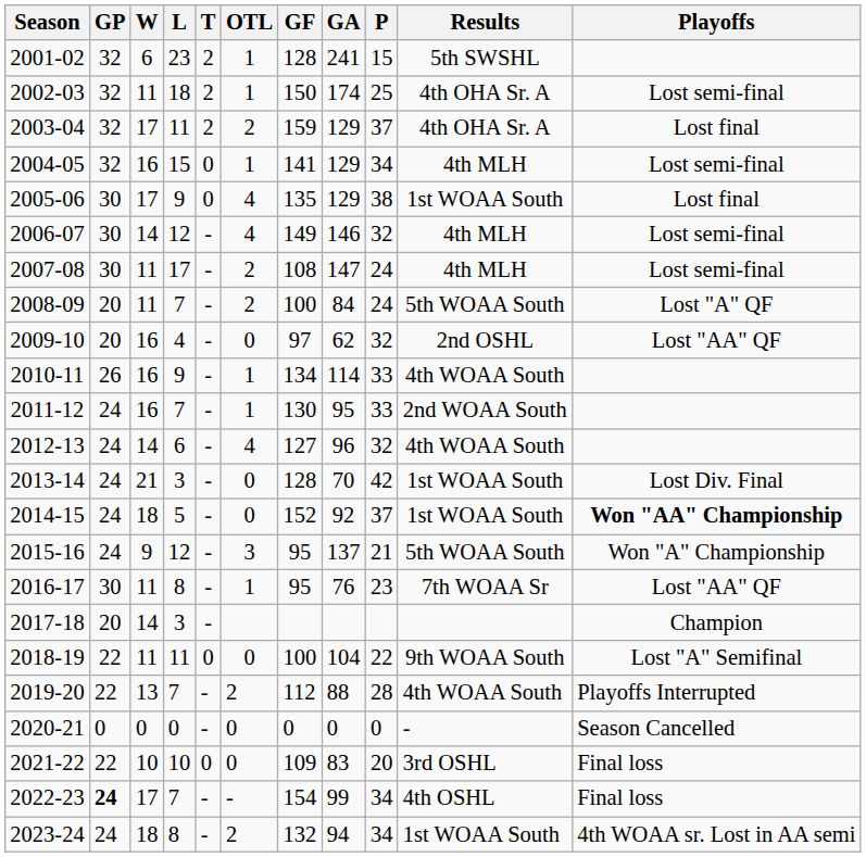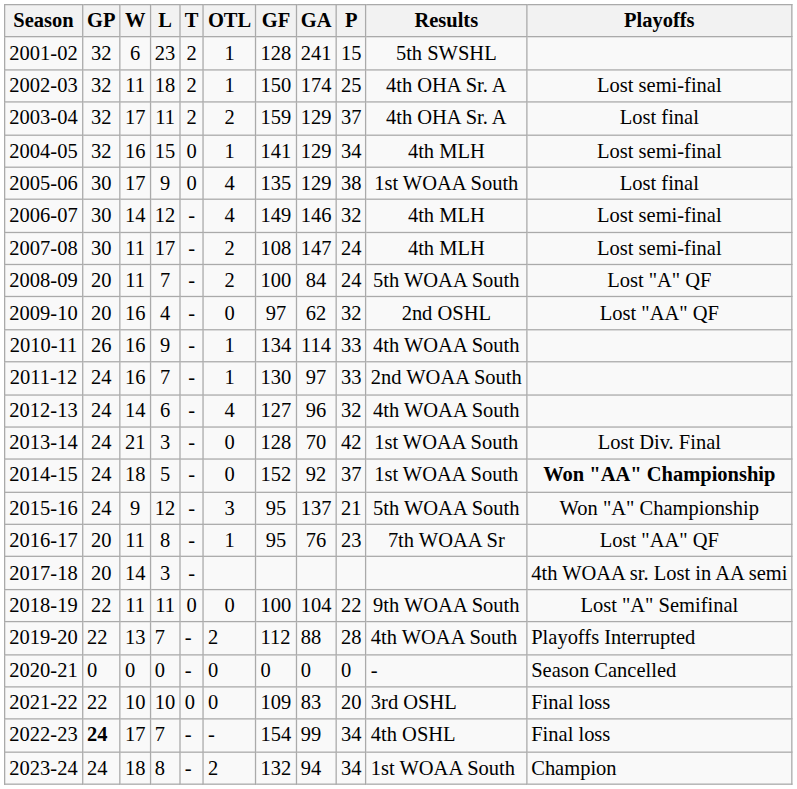 <table class="wikitable">
 <tr>
 <th>Season</th>
 <th>GP</th>
 <th>W</th>
 <th>L</th>
 <th>T</th>
 <th>OTL</th>
 <th>GF</th>
 <th>GA</th>
 <th>P</th>
 <th>Results</th>
 <th>Playoffs</th>
 </tr>
 <tr align="center">
 <td>2001-02</td>
 <td>32</td>
 <td>6</td>
 <td>23</td>
 <td>2</td>
 <td>1</td>
 <td>128</td>
 <td>241</td>
 <td>15</td>
 <td>5th SWSHL</td>
 <td></td>
 </tr>
 <tr align="center">
 <td>2002-03</td>
 <td>32</td>
 <td>11</td>
 <td>18</td>
 <td>2</td>
 <td>1</td>
 <td>150</td>
 <td>174</td>
 <td>25</td>
 <td>4th OHA Sr. A</td>
 <td>Lost semi-final</td>
 </tr>
 <tr align="center">
 <td>2003-04</td>
 <td>32</td>
 <td>17</td>
 <td>11</td>
 <td>2</td>
 <td>2</td>
 <td>159</td>
 <td>129</td>
 <td>37</td>
 <td>4th OHA Sr. A</td>
 <td>Lost final</td>
 </tr>
 <tr align="center">
 <td>2004-05</td>
 <td>32</td>
 <td>16</td>
 <td>15</td>
 <td>0</td>
 <td>1</td>
 <td>141</td>
 <td>129</td>
 <td>34</td>
 <td>4th MLH</td>
 <td>Lost semi-final</td>
 </tr>
 <tr align="center">
 <td>2005-06</td>
 <td>30</td>
 <td>17</td>
 <td>9</td>
 <td>0</td>
 <td>4</td>
 <td>135</td>
 <td>129</td>
 <td>38</td>
 <td>1st WOAA South</td>
 <td>Lost final</td>
 </tr>
 <tr align="center">
 <td>2006-07</td>
 <td>30</td>
 <td>14</td>
 <td>12</td>
 <td>-</td>
 <td>4</td>
 <td>149</td>
 <td>146</td>
 <td>32</td>
 <td>4th MLH</td>
 <td>Lost semi-final</td>
 </tr>
 <tr align="center">
 <td>2007-08</td>
 <td>30</td>
 <td>11</td>
 <td>17</td>
 <td>-</td>
 <td>2</td>
 <td>108</td>
 <td>147</td>
 <td>24</td>
 <td>4th MLH</td>
 <td>Lost semi-final</td>
 </tr>
 <tr align="center">
 <td>2008-09</td>
 <td>20</td>
 <td>11</td>
 <td>7</td>
 <td>-</td>
 <td>2</td>
 <td>100</td>
 <td>84</td>
 <td>24</td>
 <td>5th WOAA South</td>
 <td>Lost "A" QF</td>
 </tr>
 <tr align="center">
 <td>2009-10</td>
 <td>20</td>
 <td>16</td>
 <td>4</td>
 <td>-</td>
 <td>0</td>
 <td>97</td>
 <td>62</td>
 <td>32</td>
 <td>2nd OSHL</td>
 <td>Lost "AA" QF</td>
 </tr>
 <tr align="center">
 <td>2010-11</td>
 <td>26</td>
 <td>16</td>
 <td>9</td>
 <td>-</td>
 <td>1</td>
 <td>134</td>
 <td>114</td>
 <td>33</td>
 <td>4th WOAA South</td>
 <td></td>
 </tr>
 <tr align="center">
 <td>2011-12</td>
 <td>24</td>
 <td>16</td>
 <td>7</td>
 <td>-</td>
 <td>1</td>
 <td>130</td>
-<td>95</td>
+<td>97</td>
 <td>33</td>
 <td>2nd WOAA South</td>
 <td></td>
 </tr>
 <tr align="center">
 <td>2012-13</td>
 <td>24</td>
 <td>14</td>
 <td>6</td>
 <td>-</td>
 <td>4</td>
 <td>127</td>
 <td>96</td>
 <td>32</td>
 <td>4th WOAA South</td>
 <td></td>
 </tr>
 <tr align="center">
 <td>2013-14</td>
 <td>24</td>
 <td>21</td>
 <td>3</td>
 <td>-</td>
 <td>0</td>
 <td>128</td>
 <td>70</td>
 <td>42</td>
 <td>1st WOAA South</td>
 <td>Lost Div. Final</td>
 </tr>
 <tr align="center">
 <td>2014-15</td>
 <td>24</td>
 <td>18</td>
 <td>5</td>
 <td>-</td>
 <td>0</td>
 <td>152</td>
 <td>92</td>
 <td>37</td>
 <td>1st WOAA South</td>
 <td><strong>Won "AA" Championship</strong></td>
 </tr>
 <tr align="center">
 <td>2015-16</td>
 <td>24</td>
 <td>9</td>
 <td>12</td>
 <td>-</td>
 <td>3</td>
 <td>95</td>
 <td>137</td>
 <td>21</td>
 <td>5th WOAA South</td>
 <td>Won "A" Championship</td>
 </tr>
 <tr align="center">
 <td>2016-17</td>
-<td>30</td>
+<td>20</td>
 <td>11</td>
 <td>8</td>
 <td>-</td>
 <td>1</td>
 <td>95</td>
 <td>76</td>
 <td>23</td>
 <td>7th WOAA Sr</td>
 <td>Lost "AA" QF</td>
 </tr>
 <tr align="center">
 <td>2017-18</td>
 <td>20</td>
 <td>14</td>
 <td>3</td>
 <td>-</td>
 <td></td>
 <td></td>
 <td></td>
 <td></td>
 <td></td>
-<td>Champion</td>
+<td>4th WOAA sr. Lost in AA semi</td>
 </tr>
 <tr align="center">
 <td>2018-19</td>
 <td>22</td>
 <td>11</td>
 <td>11</td>
 <td>0</td>
 <td>0</td>
 <td>100</td>
 <td>104</td>
 <td>22</td>
 <td>9th WOAA South</td>
 <td>Lost "A" Semifinal</td>
 </tr>
 <tr>
 <td>2019-20</td>
 <td>22</td>
 <td>13</td>
 <td>7</td>
 <td>-</td>
 <td>2</td>
 <td>112</td>
 <td>88</td>
 <td>28</td>
 <td>4th WOAA South</td>
 <td>Playoffs Interrupted</td>
 </tr>
 <tr>
 <td>2020-21</td>
 <td>0</td>
 <td>0</td>
 <td>0</td>
 <td>-</td>
 <td>0</td>
 <td>0</td>
 <td>0</td>
 <td>0</td>
 <td>-</td>
 <td>Season Cancelled</td>
 </tr>
 <tr>
 <td>2021-22</td>
 <td>22</td>
 <td>10</td>
 <td>10</td>
 <td>0</td>
 <td>0</td>
 <td>109</td>
 <td>83</td>
 <td>20</td>
 <td>3rd OSHL</td>
 <td>Final loss</td>
 </tr>
 <tr>
 <td>2022-23</td>
 <td><strong>24</strong></td>
 <td>17</td>
 <td>7</td>
 <td>-</td>
 <td>-</td>
 <td>154</td>
 <td>99</td>
 <td>34</td>
 <td>4th OSHL</td>
 <td>Final loss</td>
 </tr>
 <tr>
 <td>2023-24</td>
 <td>24</td>
 <td>18</td>
 <td>8</td>
 <td>-</td>
 <td>2</td>
 <td>132</td>
 <td>94</td>
 <td>34</td>
 <td>1st WOAA South</td>
-<td>4th WOAA sr. Lost in AA semi</td>
+<td>Champion</td>
 </tr>
 </table>
